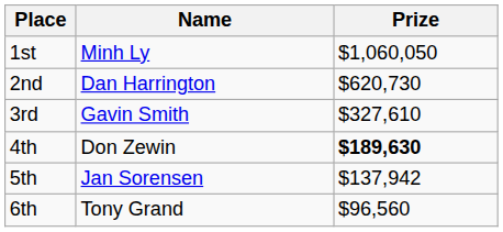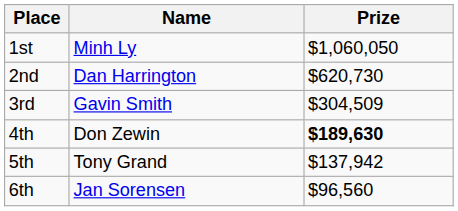 <table class="wikitable">
 <tr>
 <th width="50">Place</th>
 <th width="200">Name</th>
 <th width="125">Prize</th>
 </tr>
 <tr>
 <td>1st</td>
 <td><a href='#'>Minh Ly</a></td>
 <td>$1,060,050</td>
 </tr>
 <tr>
 <td>2nd</td>
 <td><a href='#'>Dan Harrington</a></td>
 <td>$620,730</td>
 </tr>
 <tr>
 <td>3rd</td>
 <td><a href='#'>Gavin Smith</a></td>
-<td>$327,610</td>
+<td>$304,509</td>
 </tr>
 <tr>
 <td>4th</td>
 <td>Don Zewin</td>
 <td><strong>$189,630</strong></td>
 </tr>
 <tr>
 <td>5th</td>
-<td><a href='#'>Jan Sorensen</a></td>
+<td>Tony Grand</td>
 <td>$137,942</td>
 </tr>
 <tr>
 <td>6th</td>
-<td>Tony Grand</td>
+<td><a href='#'>Jan Sorensen</a></td>
 <td>$96,560</td>
 </tr>
 </table>
